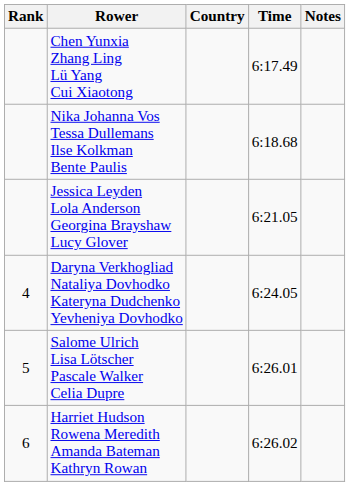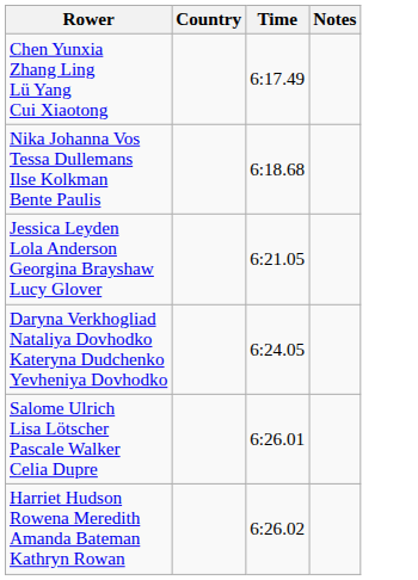 <table class="wikitable" style="text-align:center">
 <tr>
-<th>Rank</th>
 <th>Rower</th>
 <th>Country</th>
 <th>Time</th>
 <th>Notes</th>
 </tr>
 <tr>
-<td></td>
 <td align="left"><a href='#'>Chen Yunxia</a><br><a href='#'>Zhang Ling</a><br><a href='#'>Lü Yang</a><br><a href='#'>Cui Xiaotong</a></td>
 <td align="left"></td>
 <td>6:17.49</td>
 <td></td>
 </tr>
 <tr>
-<td></td>
 <td align="left"><a href='#'>Nika Johanna Vos</a><br><a href='#'>Tessa Dullemans</a><br><a href='#'>Ilse Kolkman</a><br><a href='#'>Bente Paulis</a></td>
 <td align="left"></td>
 <td>6:18.68</td>
 <td></td>
 </tr>
 <tr>
-<td></td>
 <td align="left"><a href='#'>Jessica Leyden</a><br><a href='#'>Lola Anderson</a><br><a href='#'>Georgina Brayshaw</a><br><a href='#'>Lucy Glover</a></td>
 <td align="left"></td>
 <td>6:21.05</td>
 <td></td>
 </tr>
 <tr>
-<td>4</td>
 <td align="left"><a href='#'>Daryna Verkhogliad</a><br><a href='#'>Nataliya Dovhodko</a><br><a href='#'>Kateryna Dudchenko</a><br><a href='#'>Yevheniya Dovhodko</a></td>
 <td align="left"></td>
 <td>6:24.05</td>
 <td></td>
 </tr>
 <tr>
-<td>5</td>
 <td align="left"><a href='#'>Salome Ulrich</a><br><a href='#'>Lisa Lötscher</a><br><a href='#'>Pascale Walker</a><br><a href='#'>Celia Dupre</a></td>
 <td align="left"></td>
 <td>6:26.01</td>
 <td></td>
 </tr>
 <tr>
-<td>6</td>
 <td align="left"><a href='#'>Harriet Hudson</a><br><a href='#'>Rowena Meredith</a><br><a href='#'>Amanda Bateman</a><br><a href='#'>Kathryn Rowan</a></td>
 <td align="left"></td>
 <td>6:26.02</td>
 <td></td>
 </tr>
 </table>
